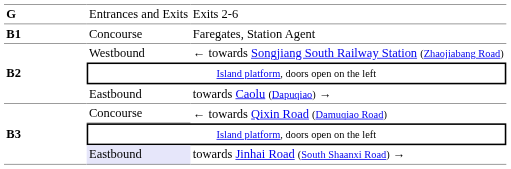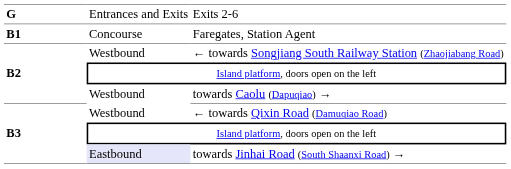 <table cellspacing=0 cellpadding=3>
 <tr>
 <td style="border-top:solid 1px gray;border-bottom:solid 1px gray;" width=100><strong>G</strong></td>
 <td style="border-top:solid 1px gray;border-bottom:solid 1px gray;">Entrances and Exits</td>
 <td style="border-top:solid 1px gray;border-bottom:solid 1px gray;">Exits 2-6</td>
 </tr>
 <tr>
 <td style="border-bottom:solid 1px gray;"><strong>B1</strong></td>
 <td style="border-bottom:solid 1px gray;">Concourse</td>
 <td style="border-bottom:solid 1px gray;">Faregates, Station Agent</td>
 </tr>
 <tr>
 <td style="border-bottom:solid 1px gray;" rowspan=3><strong>B2</strong></td>
 <td>Westbound</td>
 <td>←  towards <a href='#'>Songjiang South Railway Station</a> <small>(<a href='#'>Zhaojiabang Road</a>)</small></td>
 </tr>
 <tr>
 <td style="border-right:solid 2px black;border-left:solid 2px black;border-top:solid 2px black;border-bottom:solid 2px black;text-align:center;" colspan=2><small><a href='#'>Island platform</a>, doors open on the left</small></td>
 </tr>
 <tr>
-<td style="border-bottom:solid 1px gray;">Eastbound</td>
+<td>Westbound</td>
 <td style="border-bottom:solid 1px gray;">  towards <a href='#'>Caolu</a> <small>(<a href='#'>Dapuqiao</a>)</small> →</td>
 </tr>
 <tr>
 <td style="border-bottom:solid 1px gray;" rowspan=3><strong>B3</strong></td>
-<td style="border-bottom:solid 1px gray;">Concourse</td>
+<td>Westbound</td>
 <td>←  towards <a href='#'>Qixin Road</a> <small>(<a href='#'>Damuqiao Road</a>)</small></td>
 </tr>
 <tr>
 <td style="border-right:solid 2px black;border-left:solid 2px black;border-top:solid 2px black;border-bottom:solid 2px black;text-align:center;" colspan=2><small><a href='#'>Island platform</a>, doors open on the left</small></td>
 </tr>
 <tr>
 <td style="background: lavender; border-bottom:solid 1px gray;">Eastbound</td>
 <td style="border-bottom:solid 1px gray;">  towards <a href='#'>Jinhai Road</a> <small>(<a href='#'>South Shaanxi Road</a>)</small> →</td>
 </tr>
 </table>
